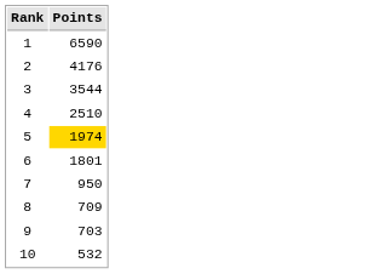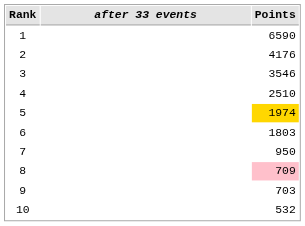 <table cellspacing="1" cellpadding="3" style="border:1px solid #AAAAAA;font-size:86%">
 <tr style="background-color: #E4E4E4;">
 <th style="border-bottom:1px solid #AAAAAA" width=10>Rank</th>
+<th style="border-bottom:1px solid #AAAAAA" width=200><em>after 33 events</em></th>
 <th style="border-bottom:1px solid #AAAAAA" width=20 align=right>Points</th>
 </tr>
 <tr>
 <td align=center>1</td>
+<td></td>
 <td align=right>6590</td>
 </tr>
 <tr>
 <td align=center>2</td>
+<td></td>
 <td align=right>4176</td>
 </tr>
 <tr>
 <td align=center>3</td>
-<td align=right>3544</td>
+<td></td>
+<td align=right>3546</td>
 </tr>
 <tr>
 <td align=center>4</td>
+<td></td>
 <td align=right>2510</td>
 </tr>
 <tr>
 <td align=center>5</td>
+<td></td>
 <td align=right style="background: gold;">1974</td>
 </tr>
 <tr>
 <td align=center>6</td>
-<td align=right>1801</td>
+<td></td>
+<td align=right>1803</td>
 </tr>
 <tr>
 <td align=center>7</td>
+<td></td>
 <td align=right>950</td>
 </tr>
 <tr>
 <td align=center>8</td>
-<td align=right>709</td>
+<td></td>
+<td align=right style="background: pink;">709</td>
 </tr>
 <tr>
 <td align=center>9</td>
+<td></td>
 <td align=right>703</td>
 </tr>
 <tr>
 <td align=center>10</td>
+<td></td>
 <td align=right>532</td>
 </tr>
 </table>
